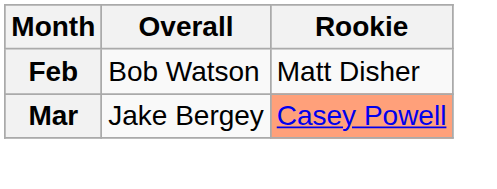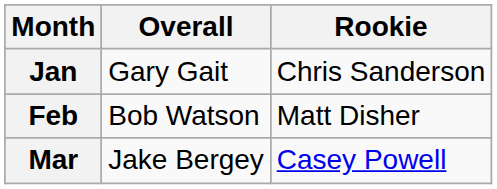 <table class="wikitable">
 <tr>
 <th>Month</th>
 <th>Overall</th>
 <th>Rookie</th>
+</tr>
+<tr>
+<th>Jan</th>
+<td>Gary Gait</td>
+<td>Chris Sanderson</td>
 </tr>
 <tr>
 <th>Feb</th>
 <td>Bob Watson</td>
 <td>Matt Disher</td>
 </tr>
 <tr>
 <th>Mar</th>
 <td>Jake Bergey</td>
-<td style="background: lightsalmon;"><a href='#'>Casey Powell</a></td>
+<td><a href='#'>Casey Powell</a></td>
 </tr>
 </table>
